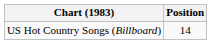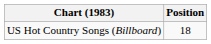 <table class="wikitable">
 <tr>
 <th>Chart (1983)</th>
 <th>Position</th>
 </tr>
 <tr>
 <td>US Hot Country Songs (<em>Billboard</em>)</td>
-<td align="center">14</td>
+<td align="center">18</td>
 </tr>
 </table>
